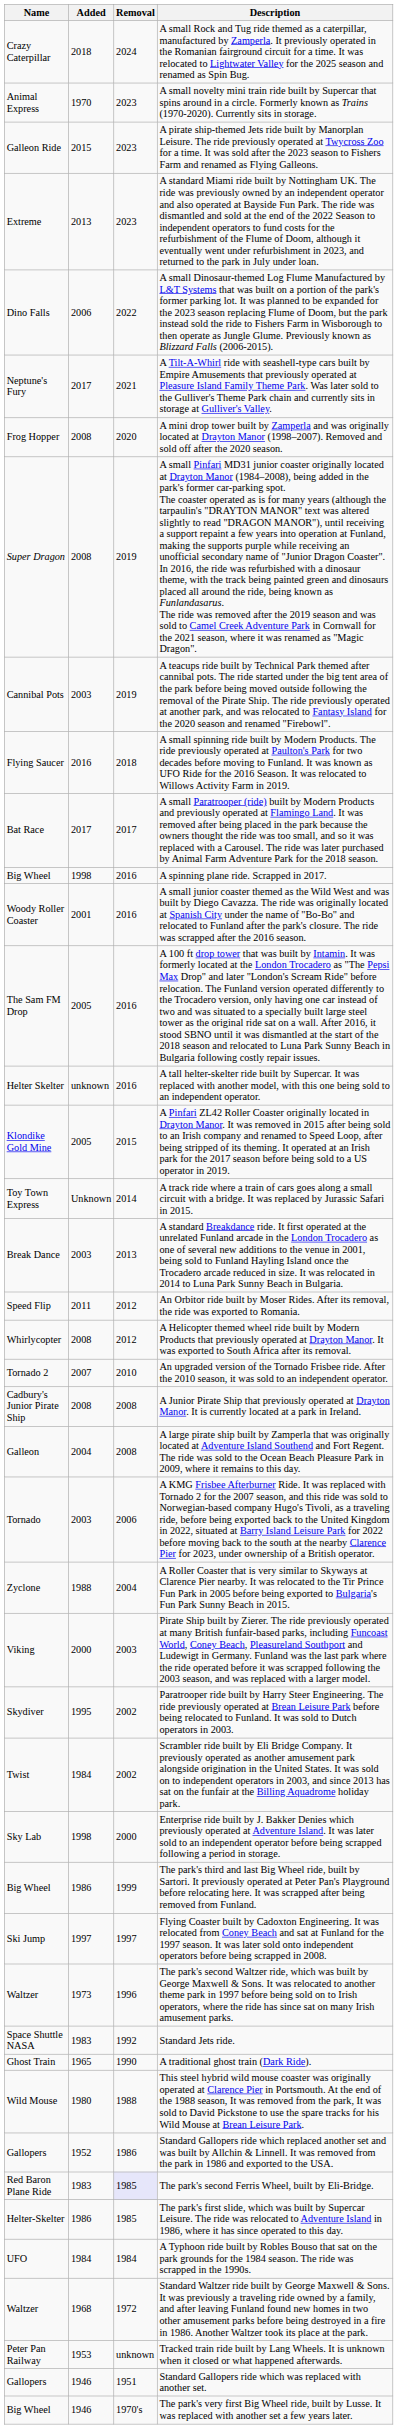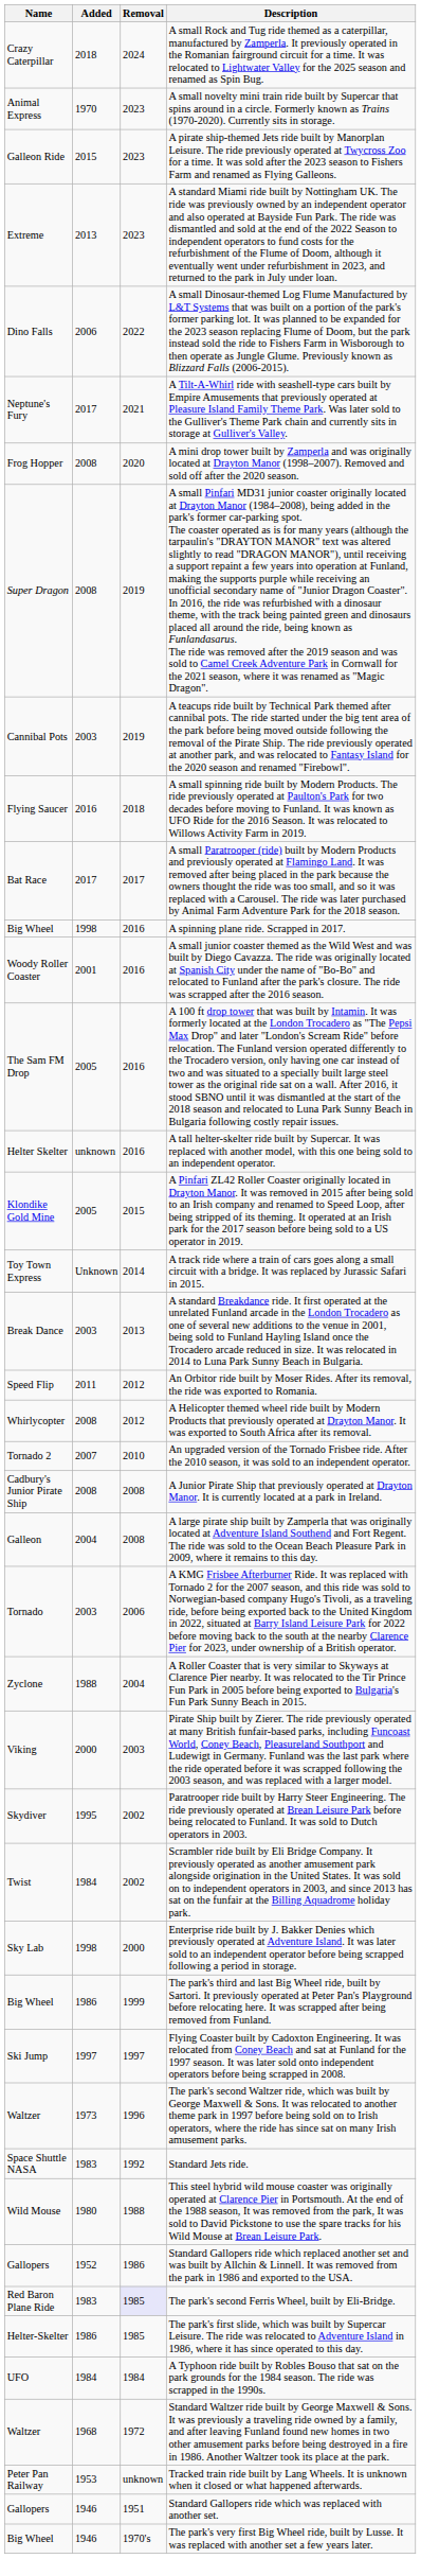 <table class="wikitable">
 <tr>
 <th>Name</th>
 <th>Added</th>
 <th>Removal</th>
 <th>Description</th>
 </tr>
 <tr>
 <td>Crazy Caterpillar</td>
 <td>2018</td>
 <td>2024</td>
 <td>A small Rock and Tug ride themed as a caterpillar, manufactured by <a href='#'>Zamperla</a>. It previously operated in the Romanian fairground circuit for a time. It was relocated to <a href='#'>Lightwater Valley</a> for the 2025 season and renamed as Spin Bug.</td>
 </tr>
 <tr>
 <td>Animal Express</td>
 <td>1970</td>
 <td>2023</td>
 <td>A small novelty mini train ride built by Supercar that spins around in a circle. Formerly known as <em>Trains</em> (1970-2020). Currently sits in storage.</td>
 </tr>
 <tr>
 <td>Galleon Ride</td>
 <td>2015</td>
 <td>2023</td>
 <td>A pirate ship-themed Jets ride built by Manorplan Leisure. The ride previously operated at <a href='#'>Twycross Zoo</a> for a time. It was sold after the 2023 season to Fishers Farm and renamed as Flying Galleons.</td>
 </tr>
 <tr>
 <td>Extreme</td>
 <td>2013</td>
 <td>2023</td>
 <td>A standard Miami ride built by Nottingham UK. The ride was previously owned by an independent operator and also operated at Bayside Fun Park. The ride was dismantled and sold at the end of the 2022 Season to independent operators to fund costs for the refurbishment of the Flume of Doom, although it eventually went under refurbishment in 2023, and returned to the park in July under loan.</td>
 </tr>
 <tr>
 <td>Dino Falls</td>
 <td>2006</td>
 <td>2022</td>
 <td>A small Dinosaur-themed Log Flume Manufactured by <a href='#'>L&T Systems</a> that was built on a portion of the park's former parking lot. It was planned to be expanded for the 2023 season replacing Flume of Doom, but the park instead sold the ride to Fishers Farm in Wisborough to then operate as Jungle Glume. Previously known as <em>Blizzard Falls</em> (2006-2015).</td>
 </tr>
 <tr>
 <td>Neptune's Fury</td>
 <td>2017</td>
 <td>2021</td>
 <td>A <a href='#'>Tilt-A-Whirl</a> ride with seashell-type cars built by Empire Amusements that previously operated at <a href='#'>Pleasure Island Family Theme Park</a>. Was later sold to the Gulliver's Theme Park chain and currently sits in storage at <a href='#'>Gulliver's Valley</a>.</td>
 </tr>
 <tr>
 <td>Frog Hopper</td>
 <td>2008</td>
 <td>2020</td>
 <td>A mini drop tower built by <a href='#'>Zamperla</a> and was originally located at <a href='#'>Drayton Manor</a> (1998–2007). Removed and sold off after the 2020 season.</td>
 </tr>
 <tr>
 <td><em>Super Dragon</em></td>
 <td>2008</td>
 <td>2019</td>
 <td>A small <a href='#'>Pinfari</a> MD31 junior coaster originally located at <a href='#'>Drayton Manor</a> (1984–2008), being added in the park's former car-parking spot.<br>The coaster operated as is for many years (although the tarpaulin's "DRAYTON MANOR" text was altered slightly to read "DRAGON MANOR"), until receiving a support repaint a few years into operation at Funland, making the supports purple while receiving an unofficial secondary name of "Junior Dragon Coaster".<br>In 2016, the ride was refurbished with a dinosaur theme, with the track being painted green and dinosaurs placed all around the ride, being known as <em>Funlandasarus</em>.<br>The ride was removed after the 2019 season and was sold to <a href='#'>Camel Creek Adventure Park</a> in Cornwall for the 2021 season, where it was renamed as "Magic Dragon".</td>
 </tr>
 <tr>
 <td>Cannibal Pots</td>
 <td>2003</td>
 <td>2019</td>
 <td>A teacups ride built by Technical Park themed after cannibal pots. The ride started under the big tent area of the park before being moved outside following the removal of the Pirate Ship. The ride previously operated at another park, and was relocated to <a href='#'>Fantasy Island</a> for the 2020 season and renamed "Firebowl".</td>
 </tr>
 <tr>
 <td>Flying Saucer</td>
 <td>2016</td>
 <td>2018</td>
 <td>A small spinning ride built by Modern Products. The ride previously operated at <a href='#'>Paulton's Park</a> for two decades before moving to Funland. It was known as UFO Ride for the 2016 Season. It was relocated to Willows Activity Farm in 2019.</td>
 </tr>
 <tr>
 <td>Bat Race</td>
 <td>2017</td>
 <td>2017</td>
 <td>A small <a href='#'>Paratrooper (ride)</a> built by Modern Products and previously operated at <a href='#'>Flamingo Land</a>. It was removed after being placed in the park because the owners thought the ride was too small, and so it was replaced with a Carousel. The ride was later purchased by Animal Farm Adventure Park for the 2018 season.</td>
 </tr>
 <tr>
 <td>Big Wheel</td>
 <td>1998</td>
 <td>2016</td>
 <td>A spinning plane ride. Scrapped in 2017.</td>
 </tr>
 <tr>
 <td>Woody Roller Coaster</td>
 <td>2001</td>
 <td>2016</td>
 <td>A small junior coaster themed as the Wild West and was built by  Diego Cavazza. The ride was originally located at <a href='#'>Spanish City</a> under the name of "Bo-Bo" and relocated to Funland after the park's closure. The ride was scrapped after the 2016 season.</td>
 </tr>
 <tr>
 <td>The Sam FM Drop</td>
 <td>2005</td>
 <td>2016</td>
 <td>A 100 ft <a href='#'>drop tower</a> that was built by <a href='#'>Intamin</a>. It was formerly located at the <a href='#'>London Trocadero</a> as "The <a href='#'>Pepsi Max</a> Drop" and later "London's Scream Ride" before relocation. The Funland version operated differently to the Trocadero version, only having one car instead of two and was situated to a specially built large steel tower as the original ride sat on a wall. After 2016, it stood SBNO until it was dismantled at the start of the 2018 season and relocated to Luna Park Sunny Beach in Bulgaria following costly repair issues.</td>
 </tr>
 <tr>
 <td>Helter Skelter</td>
 <td>unknown</td>
 <td>2016</td>
 <td>A tall helter-skelter ride built by Supercar. It was replaced with another model, with this one being sold to an independent operator.</td>
 </tr>
 <tr>
 <td><a href='#'>Klondike Gold Mine</a></td>
 <td>2005</td>
 <td>2015</td>
 <td>A <a href='#'>Pinfari</a> ZL42 Roller Coaster originally located in <a href='#'>Drayton Manor</a>. It was removed in 2015 after being sold to an Irish company and renamed to Speed Loop, after being stripped of its theming. It operated at an Irish park for the 2017 season before being sold to a US operator in 2019.</td>
 </tr>
 <tr>
 <td>Toy Town Express</td>
 <td>Unknown</td>
 <td>2014</td>
 <td>A track ride where a train of cars goes along a small circuit with a bridge. It was replaced by Jurassic Safari in 2015.</td>
 </tr>
 <tr>
 <td>Break Dance</td>
 <td>2003</td>
 <td>2013</td>
 <td>A standard <a href='#'>Breakdance</a> ride. It first operated at the unrelated Funland arcade in the <a href='#'>London Trocadero</a> as one of several new additions to the venue in 2001, being sold to Funland Hayling Island once the Trocadero arcade reduced in size. It was relocated in 2014 to Luna Park Sunny Beach in Bulgaria.</td>
 </tr>
 <tr>
 <td>Speed Flip</td>
 <td>2011</td>
 <td>2012</td>
 <td>An Orbitor ride built by Moser Rides. After its removal, the ride was exported to Romania.</td>
 </tr>
 <tr>
 <td>Whirlycopter</td>
 <td>2008</td>
 <td>2012</td>
 <td>A Helicopter themed wheel ride built by Modern Products that previously operated at <a href='#'>Drayton Manor</a>. It was exported to South Africa after its removal.</td>
 </tr>
 <tr>
 <td>Tornado 2</td>
 <td>2007</td>
 <td>2010</td>
 <td>An upgraded version of the Tornado Frisbee ride. After the 2010 season, it was sold to an independent operator.</td>
 </tr>
 <tr>
 <td>Cadbury's Junior Pirate Ship</td>
 <td>2008</td>
 <td>2008</td>
 <td>A Junior Pirate Ship that previously operated at <a href='#'>Drayton Manor</a>. It is currently located at a park in Ireland.</td>
 </tr>
 <tr>
 <td>Galleon</td>
 <td>2004</td>
 <td>2008</td>
 <td>A large pirate ship built by Zamperla that was originally located at <a href='#'>Adventure Island Southend</a> and Fort Regent. The ride was sold to the Ocean Beach Pleasure Park in 2009, where it remains to this day.</td>
 </tr>
 <tr>
 <td>Tornado</td>
 <td>2003</td>
 <td>2006</td>
 <td>A KMG <a href='#'>Frisbee Afterburner</a> Ride. It was replaced with Tornado 2 for the 2007 season, and this ride was sold to Norwegian-based company Hugo's Tivoli, as a traveling ride, before being exported back to the United Kingdom in 2022, situated at <a href='#'>Barry Island Leisure Park</a> for 2022 before moving back to the south at the nearby <a href='#'>Clarence Pier</a> for 2023, under ownership of a British operator.</td>
 </tr>
 <tr>
 <td>Zyclone</td>
 <td>1988</td>
 <td>2004</td>
 <td>A Roller Coaster that is very similar to Skyways at Clarence Pier nearby. It was relocated to the Tir Prince Fun Park in 2005 before being exported to <a href='#'>Bulgaria</a>'s Fun Park Sunny Beach in 2015.</td>
 </tr>
 <tr>
 <td>Viking</td>
 <td>2000</td>
 <td>2003</td>
 <td>Pirate Ship built by Zierer. The ride previously operated at many British funfair-based parks, including <a href='#'>Funcoast World</a>, <a href='#'>Coney Beach</a>, <a href='#'>Pleasureland Southport</a> and Ludewigt in Germany. Funland was the last park where the ride operated before it was scrapped following the 2003 season, and was replaced with a larger model.</td>
 </tr>
 <tr>
 <td>Skydiver</td>
 <td>1995</td>
 <td>2002</td>
 <td>Paratrooper ride built by Harry Steer Engineering. The ride previously operated at <a href='#'>Brean Leisure Park</a> before being relocated to Funland. It was sold to Dutch operators in 2003.</td>
 </tr>
 <tr>
 <td>Twist</td>
 <td>1984</td>
 <td>2002</td>
 <td>Scrambler ride built by Eli Bridge Company. It previously operated as another amusement park alongside origination in the United States. It was sold on to independent operators in 2003, and since 2013 has sat on the funfair at the <a href='#'>Billing Aquadrome</a> holiday park.</td>
 </tr>
 <tr>
 <td>Sky Lab</td>
 <td>1998</td>
 <td>2000</td>
 <td>Enterprise ride built by J. Bakker Denies which previously operated at <a href='#'>Adventure Island</a>. It was later sold to an independent operator before being scrapped following a period in storage.</td>
 </tr>
 <tr>
 <td>Big Wheel</td>
 <td>1986</td>
 <td>1999</td>
 <td>The park's third and last Big Wheel ride, built by Sartori. It previously operated at Peter Pan's Playground before relocating here. It was scrapped after being removed from Funland.</td>
 </tr>
 <tr>
 <td>Ski Jump</td>
 <td>1997</td>
 <td>1997</td>
 <td>Flying Coaster built by Cadoxton Engineering. It was relocated from <a href='#'>Coney Beach</a> and sat at Funland for the 1997 season. It was later sold onto independent operators before being scrapped in 2008.</td>
 </tr>
 <tr>
 <td>Waltzer</td>
 <td>1973</td>
 <td>1996</td>
 <td>The park's second Waltzer ride, which was built by George Maxwell & Sons. It was relocated to another theme park in 1997 before being sold on to Irish operators, where the ride has since sat on many Irish amusement parks.</td>
 </tr>
 <tr>
 <td>Space Shuttle NASA</td>
 <td>1983</td>
 <td>1992</td>
 <td>Standard Jets ride.</td>
 </tr>
 <tr>
-<td>Ghost Train</td>
-<td>1965</td>
-<td>1990</td>
-<td>A traditional ghost train (<a href='#'>Dark Ride</a>).</td>
-</tr>
-<tr>
 <td>Wild Mouse</td>
 <td>1980</td>
 <td>1988</td>
 <td>This steel hybrid wild mouse coaster was originally operated at <a href='#'>Clarence Pier</a> in Portsmouth. At the end of the 1988 season, It was removed from the park, It was sold to David Pickstone to use the spare tracks for his Wild Mouse at <a href='#'>Brean Leisure Park</a>.</td>
 </tr>
 <tr>
 <td>Gallopers</td>
 <td>1952</td>
 <td>1986</td>
 <td>Standard Gallopers ride which replaced another set and was built by Allchin & Linnell. It was removed from the park in 1986 and exported to the USA.</td>
 </tr>
 <tr>
 <td>Red Baron Plane Ride</td>
 <td>1983</td>
 <td style="background: lavender;">1985</td>
 <td>The park's second Ferris Wheel, built by Eli-Bridge.</td>
 </tr>
 <tr>
 <td>Helter-Skelter</td>
 <td>1986</td>
 <td>1985</td>
 <td>The park's first slide, which was built by Supercar Leisure. The ride was relocated to <a href='#'>Adventure Island</a> in 1986, where it has since operated to this day.</td>
 </tr>
 <tr>
 <td>UFO</td>
 <td>1984</td>
 <td>1984</td>
 <td>A Typhoon ride built by Robles Bouso that sat on the park grounds for the 1984 season. The ride was scrapped in the 1990s.</td>
 </tr>
 <tr>
 <td>Waltzer</td>
 <td>1968</td>
 <td>1972</td>
 <td>Standard Waltzer ride built by George Maxwell & Sons. It was previously a traveling ride owned by a family, and after leaving Funland found new homes in two other amusement parks before being destroyed in a fire in 1986. Another Waltzer took its place at the park.</td>
 </tr>
 <tr>
 <td>Peter Pan Railway</td>
 <td>1953</td>
 <td>unknown</td>
 <td>Tracked train ride built by Lang Wheels. It is unknown when it closed or what happened afterwards.</td>
 </tr>
 <tr>
 <td>Gallopers</td>
 <td>1946</td>
 <td>1951</td>
 <td>Standard Gallopers ride which was replaced with another set.</td>
 </tr>
 <tr>
 <td>Big Wheel</td>
 <td>1946</td>
 <td>1970's</td>
 <td>The park's very first Big Wheel ride, built by Lusse. It was replaced with another set a few years later.</td>
 </tr>
 </table>
